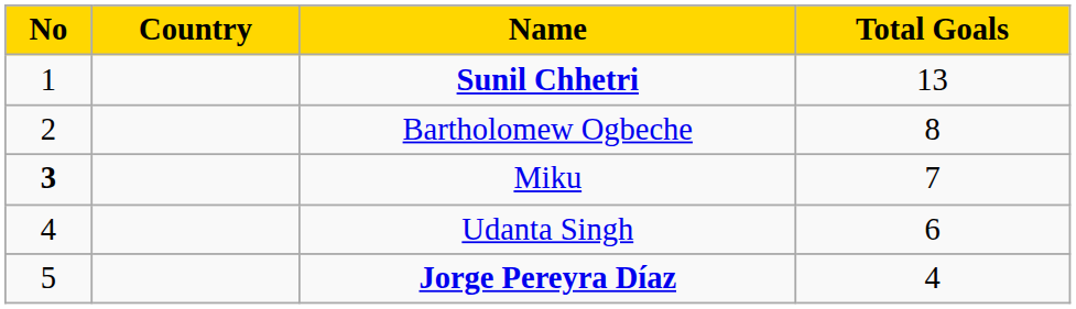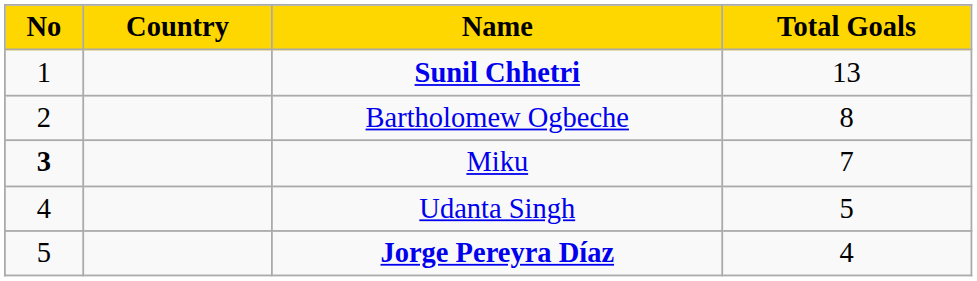 <table class="wikitable" style="font-size:100%; width:43%; text-align:center">
 <tr>
 <th style="background:#FFD700"><span> No</span></th>
 <th style="background:#FFD700"><span> Country</span></th>
 <th style="background:#FFD700"><span> Name</span></th>
 <th style="background:#FFD700"><span> Total Goals</span></th>
 </tr>
 <tr>
 <td>1</td>
 <td></td>
 <td><strong><a href='#'>Sunil Chhetri</a></strong></td>
 <td>13</td>
 </tr>
 <tr>
 <td>2</td>
 <td></td>
 <td><a href='#'>Bartholomew Ogbeche</a></td>
 <td>8</td>
 </tr>
 <tr>
 <td><strong>3</strong></td>
 <td></td>
 <td><a href='#'>Miku</a></td>
 <td>7</td>
 </tr>
 <tr>
 <td>4</td>
 <td></td>
 <td><a href='#'>Udanta Singh</a></td>
-<td>6</td>
+<td>5</td>
 </tr>
 <tr>
 <td>5</td>
 <td></td>
 <td><strong><a href='#'>Jorge Pereyra Díaz</a></strong></td>
 <td>4</td>
 </tr>
 </table>
